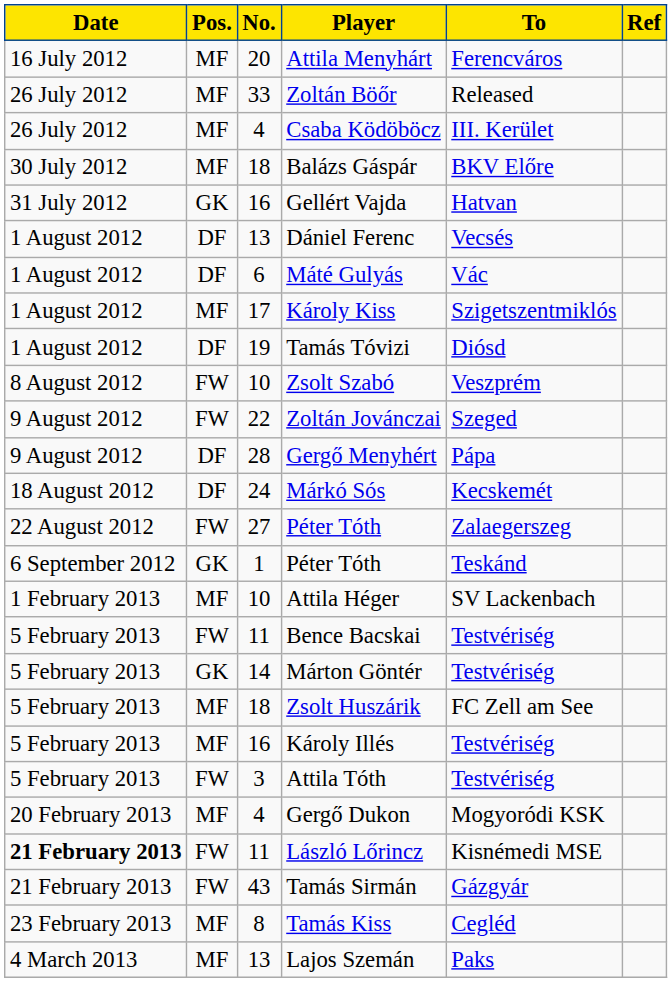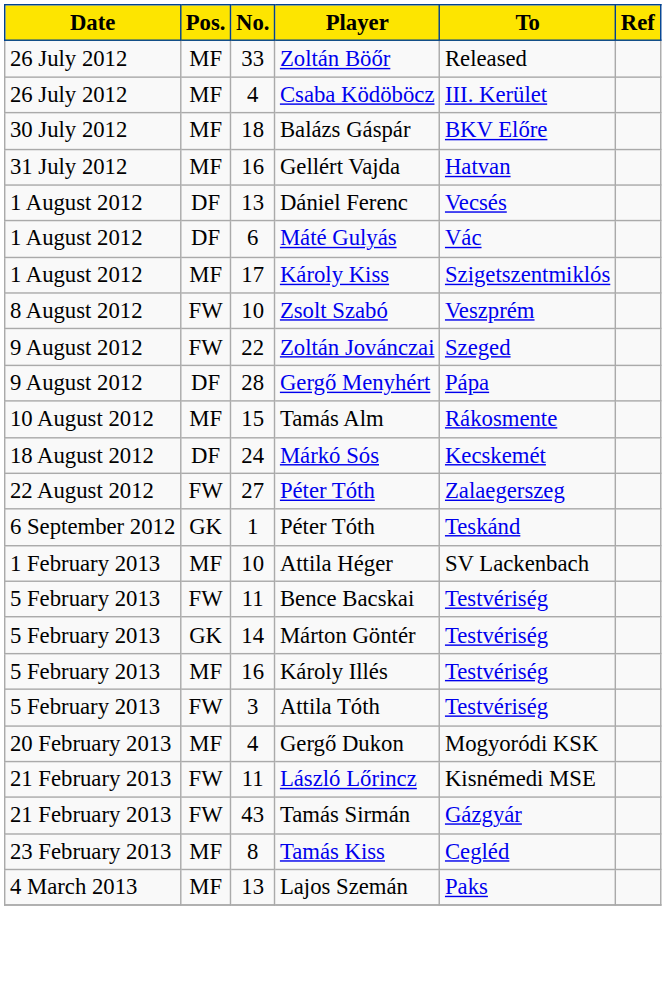 <table class="wikitable plainrowheaders sortable">
 <tr>
 <th style="background-color:#FDE500;color:black;border:1px solid #004292">Date</th>
 <th style="background-color:#FDE500;color:black;border:1px solid #004292">Pos.</th>
 <th style="background-color:#FDE500;color:black;border:1px solid #004292">No.</th>
 <th style="background-color:#FDE500;color:black;border:1px solid #004292">Player</th>
 <th style="background-color:#FDE500;color:black;border:1px solid #004292">To</th>
 <th style="background-color:#FDE500;color:black;border:1px solid #004292">Ref</th>
-</tr>
-<tr>
-<td>16 July 2012</td>
-<td style="text-align:center;">MF</td>
-<td style="text-align:center;">20</td>
-<td style="text-align:left;"> <a href='#'>Attila Menyhárt</a></td>
-<td style="text-align:left;"><a href='#'>Ferencváros</a></td>
-<td></td>
 </tr>
 <tr>
 <td>26 July 2012</td>
 <td style="text-align:center;">MF</td>
 <td style="text-align:center;">33</td>
 <td style="text-align:left;"> <a href='#'>Zoltán Böőr</a></td>
 <td style="text-align:left;">Released</td>
 <td></td>
 </tr>
 <tr>
 <td>26 July 2012</td>
 <td style="text-align:center;">MF</td>
 <td style="text-align:center;">4</td>
 <td style="text-align:left;"> <a href='#'>Csaba Ködöböcz</a></td>
 <td style="text-align:left;"><a href='#'>III. Kerület</a></td>
 <td></td>
 </tr>
 <tr>
 <td>30 July 2012</td>
 <td style="text-align:center;">MF</td>
 <td style="text-align:center;">18</td>
 <td style="text-align:left;"> Balázs Gáspár</td>
 <td style="text-align:left;"><a href='#'>BKV Előre</a></td>
 <td></td>
 </tr>
 <tr>
 <td>31 July 2012</td>
-<td style="text-align:center;">GK</td>
+<td style="text-align:center;">MF</td>
 <td style="text-align:center;">16</td>
 <td style="text-align:left;"> Gellért Vajda</td>
 <td style="text-align:left;"><a href='#'>Hatvan</a></td>
 <td></td>
 </tr>
 <tr>
 <td>1 August 2012</td>
 <td style="text-align:center;">DF</td>
 <td style="text-align:center;">13</td>
 <td style="text-align:left;"> Dániel Ferenc</td>
 <td style="text-align:left;"><a href='#'>Vecsés</a></td>
 <td></td>
 </tr>
 <tr>
 <td>1 August 2012</td>
 <td style="text-align:center;">DF</td>
 <td style="text-align:center;">6</td>
 <td style="text-align:left;"> <a href='#'>Máté Gulyás</a></td>
 <td style="text-align:left;"><a href='#'>Vác</a></td>
 <td></td>
 </tr>
 <tr>
 <td>1 August 2012</td>
 <td style="text-align:center;">MF</td>
 <td style="text-align:center;">17</td>
 <td style="text-align:left;"> <a href='#'>Károly Kiss</a></td>
 <td style="text-align:left;"><a href='#'>Szigetszentmiklós</a></td>
 <td></td>
 </tr>
 <tr>
-<td>1 August 2012</td>
-<td style="text-align:center;">DF</td>
-<td style="text-align:center;">19</td>
-<td style="text-align:left;"> Tamás Tóvizi</td>
-<td style="text-align:left;"><a href='#'>Diósd</a></td>
-<td></td>
-</tr>
-<tr>
 <td>8 August 2012</td>
 <td style="text-align:center;">FW</td>
 <td style="text-align:center;">10</td>
 <td style="text-align:left;"> <a href='#'>Zsolt Szabó</a></td>
 <td style="text-align:left;"><a href='#'>Veszprém</a></td>
 <td></td>
 </tr>
 <tr>
 <td>9 August 2012</td>
 <td style="text-align:center;">FW</td>
 <td style="text-align:center;">22</td>
 <td style="text-align:left;"> <a href='#'>Zoltán Jovánczai</a></td>
 <td style="text-align:left;"><a href='#'>Szeged</a></td>
 <td></td>
 </tr>
 <tr>
 <td>9 August 2012</td>
 <td style="text-align:center;">DF</td>
 <td style="text-align:center;">28</td>
 <td style="text-align:left;"> <a href='#'>Gergő Menyhért</a></td>
 <td style="text-align:left;"><a href='#'>Pápa</a></td>
+<td></td>
+</tr>
+<tr>
+<td>10 August 2012</td>
+<td style="text-align:center;">MF</td>
+<td style="text-align:center;">15</td>
+<td style="text-align:left;"> Tamás Alm</td>
+<td style="text-align:left;"><a href='#'>Rákosmente</a></td>
 <td></td>
 </tr>
 <tr>
 <td>18 August 2012</td>
 <td style="text-align:center;">DF</td>
 <td style="text-align:center;">24</td>
 <td style="text-align:left;"> <a href='#'>Márkó Sós</a></td>
 <td style="text-align:left;"><a href='#'>Kecskemét</a></td>
 <td></td>
 </tr>
 <tr>
 <td>22 August 2012</td>
 <td style="text-align:center;">FW</td>
 <td style="text-align:center;">27</td>
 <td style="text-align:left;"> <a href='#'>Péter Tóth</a></td>
 <td style="text-align:left;"><a href='#'>Zalaegerszeg</a></td>
 <td></td>
 </tr>
 <tr>
 <td>6 September 2012</td>
 <td style="text-align:center;">GK</td>
 <td style="text-align:center;">1</td>
 <td style="text-align:left;"> Péter Tóth</td>
 <td style="text-align:left;"><a href='#'>Teskánd</a></td>
 <td></td>
 </tr>
 <tr>
 <td>1 February 2013</td>
 <td style="text-align:center;">MF</td>
 <td style="text-align:center;">10</td>
 <td style="text-align:left;"> Attila Héger</td>
 <td style="text-align:left;"> SV Lackenbach</td>
 <td></td>
 </tr>
 <tr>
 <td>5 February 2013</td>
 <td style="text-align:center;">FW</td>
 <td style="text-align:center;">11</td>
 <td style="text-align:left;"> Bence Bacskai</td>
 <td style="text-align:left;"><a href='#'>Testvériség</a></td>
 <td></td>
 </tr>
 <tr>
 <td>5 February 2013</td>
 <td style="text-align:center;">GK</td>
 <td style="text-align:center;">14</td>
 <td style="text-align:left;"> Márton Göntér</td>
 <td style="text-align:left;"><a href='#'>Testvériség</a></td>
 <td></td>
 </tr>
 <tr>
 <td>5 February 2013</td>
 <td style="text-align:center;">MF</td>
-<td style="text-align:center;">18</td>
-<td style="text-align:left;"> <a href='#'>Zsolt Huszárik</a></td>
-<td style="text-align:left;"> FC Zell am See</td>
-<td></td>
-</tr>
-<tr>
-<td>5 February 2013</td>
-<td style="text-align:center;">MF</td>
 <td style="text-align:center;">16</td>
 <td style="text-align:left;"> Károly Illés</td>
 <td style="text-align:left;"><a href='#'>Testvériség</a></td>
 <td></td>
 </tr>
 <tr>
 <td>5 February 2013</td>
 <td style="text-align:center;">FW</td>
 <td style="text-align:center;">3</td>
 <td style="text-align:left;"> Attila Tóth</td>
 <td style="text-align:left;"><a href='#'>Testvériség</a></td>
 <td></td>
 </tr>
 <tr>
 <td>20 February 2013</td>
 <td style="text-align:center;">MF</td>
 <td style="text-align:center;">4</td>
 <td style="text-align:left;"> Gergő Dukon</td>
 <td style="text-align:left;">Mogyoródi KSK</td>
 <td></td>
 </tr>
 <tr>
-<td><strong>21 February 2013</strong></td>
+<td>21 February 2013</td>
 <td style="text-align:center;">FW</td>
 <td style="text-align:center;">11</td>
 <td style="text-align:left;"> <a href='#'>László Lőrincz</a></td>
 <td style="text-align:left;">Kisnémedi MSE</td>
 <td></td>
 </tr>
 <tr>
 <td>21 February 2013</td>
 <td style="text-align:center;">FW</td>
 <td style="text-align:center;">43</td>
 <td style="text-align:left;"> Tamás Sirmán</td>
 <td style="text-align:left;"><a href='#'>Gázgyár</a></td>
 <td></td>
 </tr>
 <tr>
 <td>23 February 2013</td>
 <td style="text-align:center;">MF</td>
 <td style="text-align:center;">8</td>
 <td style="text-align:left;"> <a href='#'>Tamás Kiss</a></td>
 <td style="text-align:left;"><a href='#'>Cegléd</a></td>
 <td></td>
 </tr>
 <tr>
 <td>4 March 2013</td>
 <td style="text-align:center;">MF</td>
 <td style="text-align:center;">13</td>
 <td style="text-align:left;"> Lajos Szemán</td>
 <td style="text-align:left;"><a href='#'>Paks</a></td>
 <td></td>
 </tr>
 <tr>
 </tr>
 </table>
